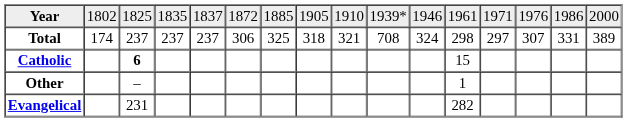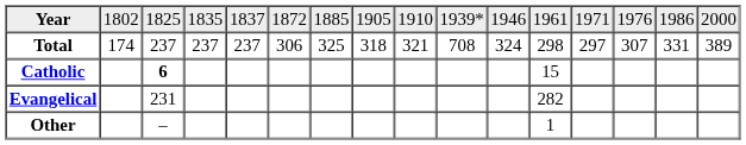 <table border="1" cellpadding="2" cellspacing="0" width="500">
 <tr bgcolor="#eeeeee" align="center">
 <td><strong>Year</strong></td>
 <td>1802</td>
 <td>1825</td>
 <td>1835</td>
 <td>1837</td>
 <td>1872</td>
 <td>1885</td>
 <td>1905</td>
 <td>1910</td>
 <td>1939*</td>
 <td>1946</td>
 <td>1961</td>
 <td>1971</td>
 <td>1976</td>
 <td>1986</td>
 <td>2000</td>
 </tr>
 <tr align="center">
 <td><strong>Total</strong></td>
 <td>174</td>
 <td>237</td>
 <td>237</td>
 <td>237</td>
 <td>306</td>
 <td>325</td>
 <td>318</td>
 <td>321</td>
 <td>708</td>
 <td>324</td>
 <td>298</td>
 <td>297</td>
 <td>307</td>
 <td>331</td>
 <td>389</td>
 </tr>
 <tr align="center">
 <td><strong><a href='#'>Catholic</a></strong></td>
 <td> </td>
 <td><strong>6</strong></td>
 <td> </td>
 <td> </td>
 <td> </td>
 <td> </td>
 <td> </td>
 <td> </td>
 <td> </td>
 <td> </td>
 <td>15</td>
 <td> </td>
 <td> </td>
 <td> </td>
 <td> </td>
 </tr>
 <tr align="center">
+<td><strong><a href='#'>Evangelical</a></strong></td>
+<td> </td>
+<td>231</td>
+<td> </td>
+<td> </td>
+<td> </td>
+<td> </td>
+<td> </td>
+<td> </td>
+<td> </td>
+<td> </td>
+<td>282</td>
+<td> </td>
+<td> </td>
+<td> </td>
+<td> </td>
+</tr>
+<tr align="center">
 <td><strong>Other</strong></td>
 <td> </td>
 <td>–</td>
 <td> </td>
 <td> </td>
 <td> </td>
 <td> </td>
 <td> </td>
 <td> </td>
 <td> </td>
 <td> </td>
 <td>1</td>
 <td> </td>
 <td> </td>
 <td> </td>
 <td> </td>
 </tr>
-<tr align="center">
-<td><strong><a href='#'>Evangelical</a></strong></td>
-<td> </td>
-<td>231</td>
-<td> </td>
-<td> </td>
-<td> </td>
-<td> </td>
-<td> </td>
-<td> </td>
-<td> </td>
-<td> </td>
-<td>282</td>
-<td> </td>
-<td> </td>
-<td> </td>
-<td> </td>
-</tr>
 </table>
